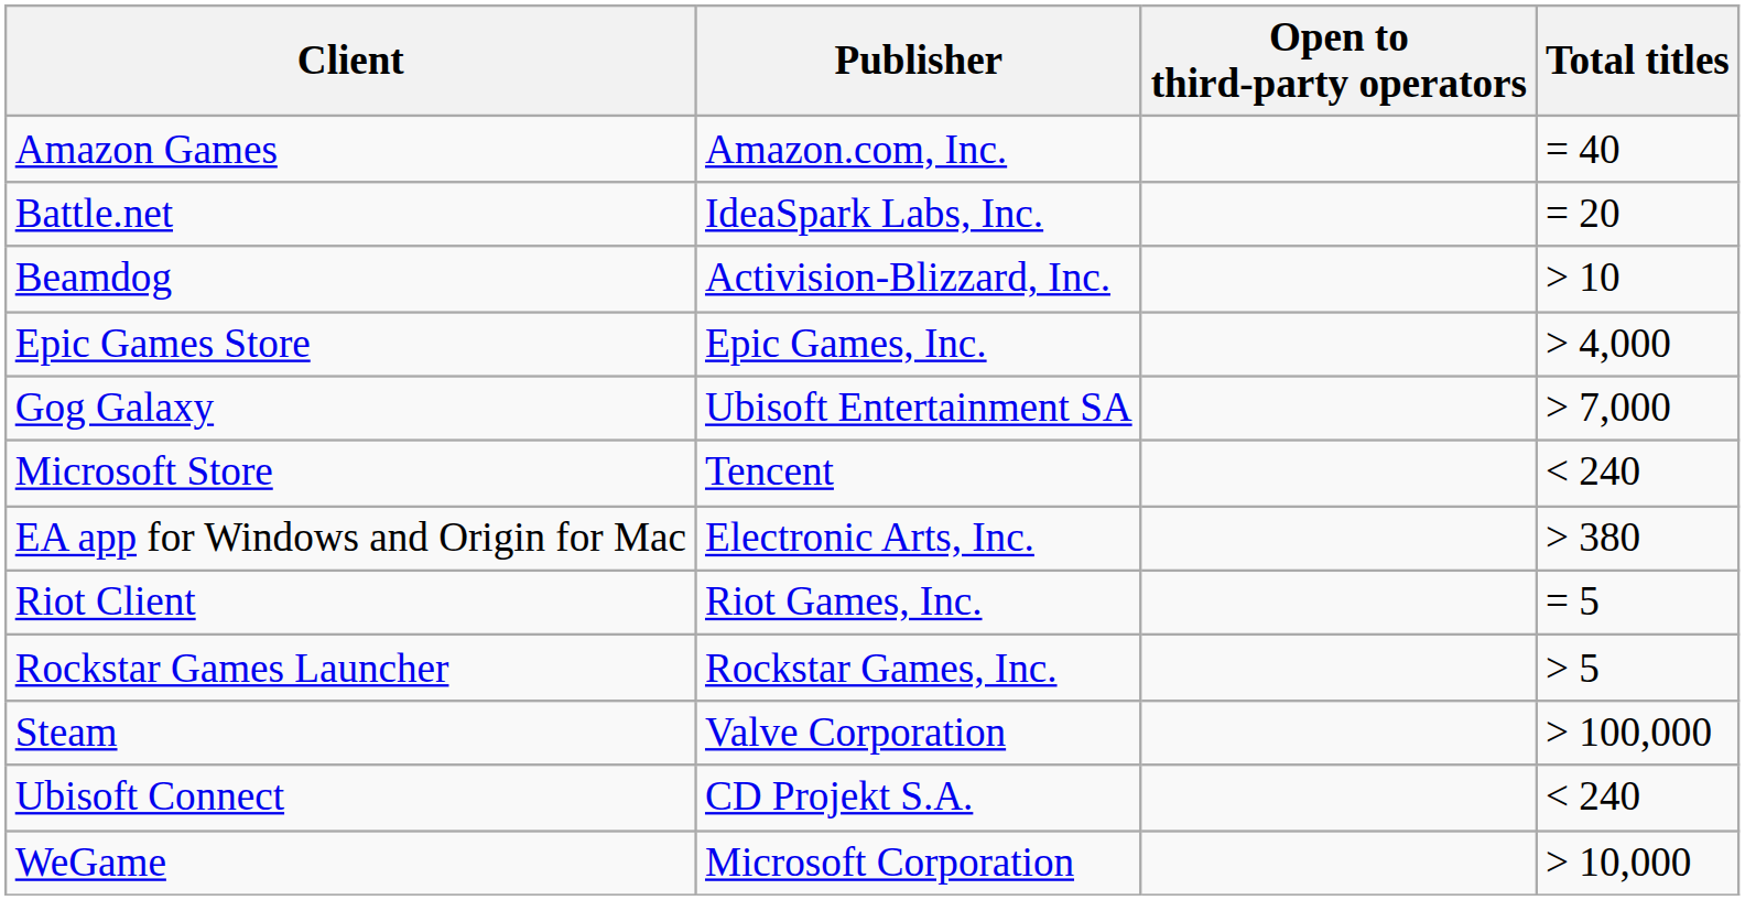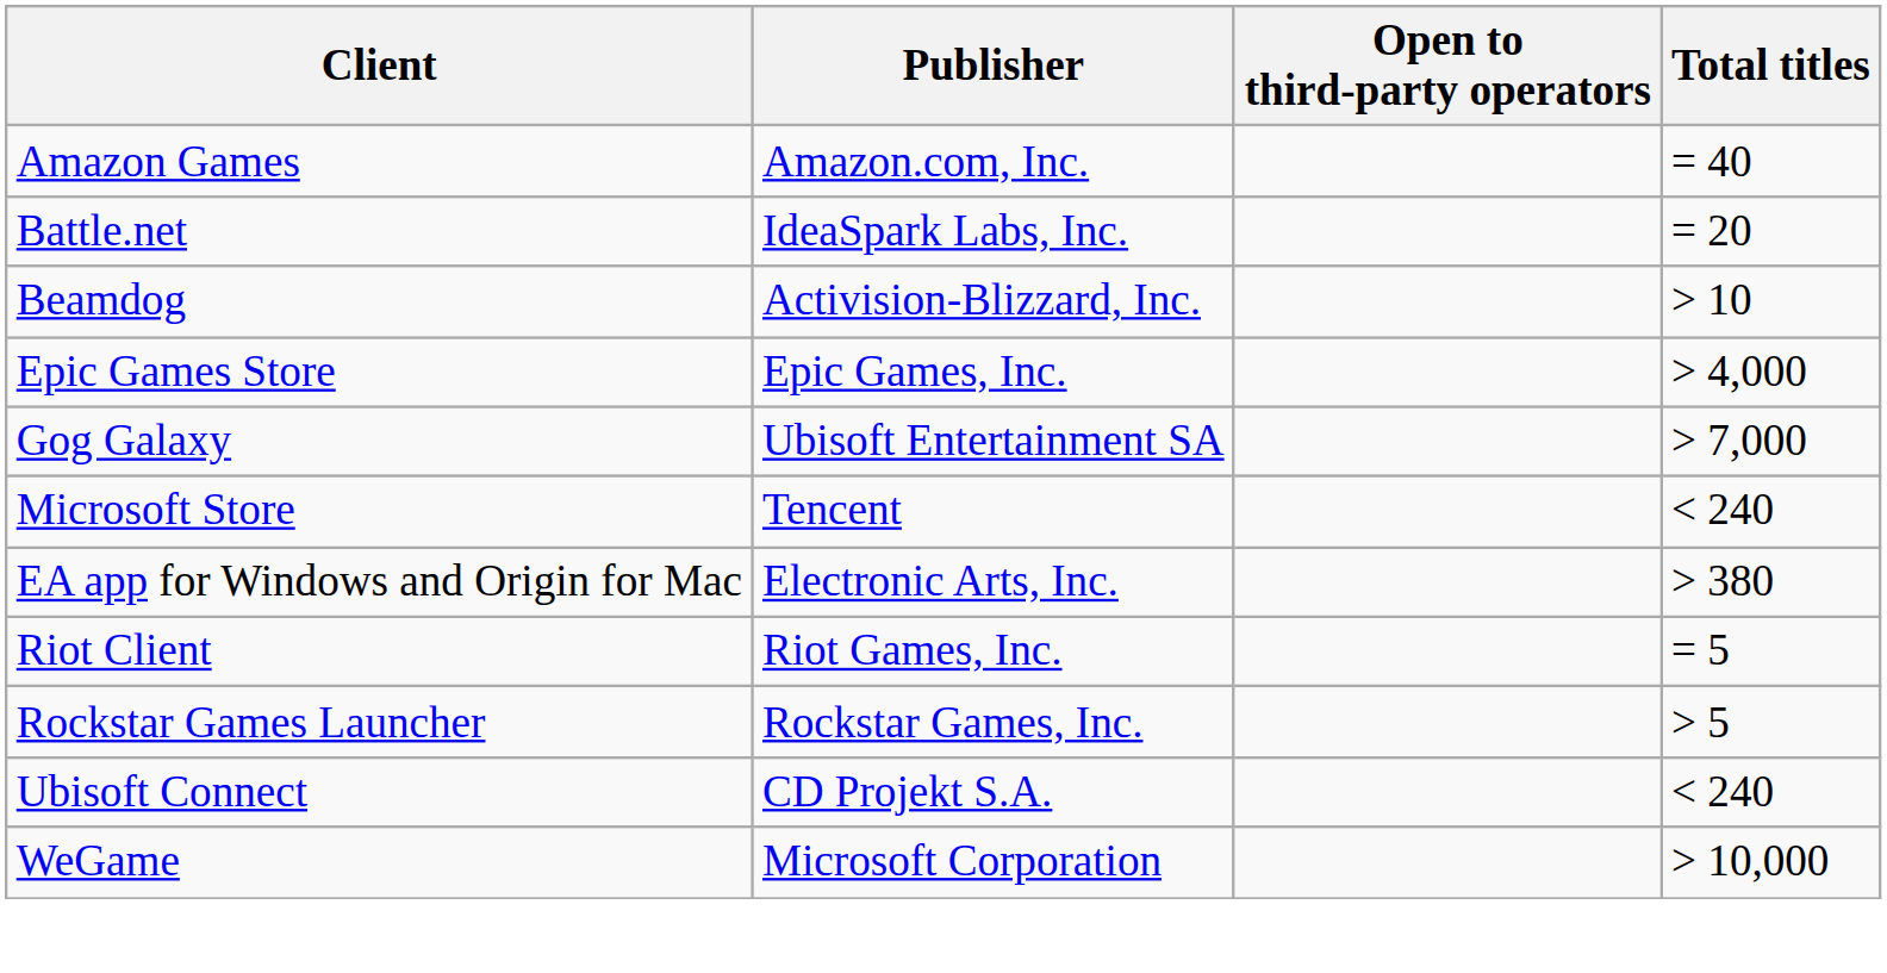 <table class="wikitable sortable" border="1">
 <tr>
 <th>Client</th>
 <th>Publisher</th>
 <th>Open to<br>third-party operators</th>
 <th>Total titles</th>
 </tr>
 <tr>
 <td><a href='#'>Amazon Games</a></td>
 <td> <a href='#'>Amazon.com, Inc.</a></td>
 <td></td>
 <td>= 40</td>
 </tr>
 <tr>
 <td><a href='#'>Battle.net</a></td>
 <td> <a href='#'>IdeaSpark Labs, Inc.</a></td>
 <td></td>
 <td>= 20</td>
 </tr>
 <tr>
 <td><a href='#'>Beamdog</a></td>
 <td> <a href='#'>Activision-Blizzard, Inc.</a></td>
 <td></td>
 <td>> 10</td>
 </tr>
 <tr>
 <td><a href='#'>Epic Games Store</a></td>
 <td> <a href='#'>Epic Games, Inc.</a></td>
 <td></td>
 <td>> 4,000</td>
 </tr>
 <tr>
 <td><a href='#'>Gog Galaxy</a></td>
 <td> <a href='#'>Ubisoft Entertainment SA</a></td>
 <td></td>
 <td>> 7,000</td>
 </tr>
 <tr>
 <td><a href='#'>Microsoft Store</a></td>
 <td> <a href='#'>Tencent</a></td>
 <td></td>
 <td>< 240</td>
 </tr>
 <tr>
 <td><a href='#'>EA app</a> for Windows and Origin for Mac</td>
 <td> <a href='#'>Electronic Arts, Inc.</a></td>
 <td></td>
 <td>> 380</td>
 </tr>
 <tr>
 <td><a href='#'>Riot Client</a></td>
 <td> <a href='#'>Riot Games, Inc.</a></td>
 <td></td>
 <td>= 5</td>
 </tr>
 <tr>
 <td><a href='#'>Rockstar Games Launcher</a></td>
 <td> <a href='#'>Rockstar Games, Inc.</a></td>
 <td></td>
 <td>> 5</td>
 </tr>
 <tr>
-<td><a href='#'>Steam</a></td>
-<td> <a href='#'>Valve Corporation</a></td>
-<td></td>
-<td>> 100,000</td>
-</tr>
-<tr>
 <td><a href='#'>Ubisoft Connect</a></td>
 <td> <a href='#'>CD Projekt S.A.</a></td>
 <td></td>
 <td>< 240</td>
 </tr>
 <tr>
 <td><a href='#'>WeGame</a></td>
 <td> <a href='#'>Microsoft Corporation</a></td>
 <td></td>
 <td>> 10,000</td>
 </tr>
 </table>
